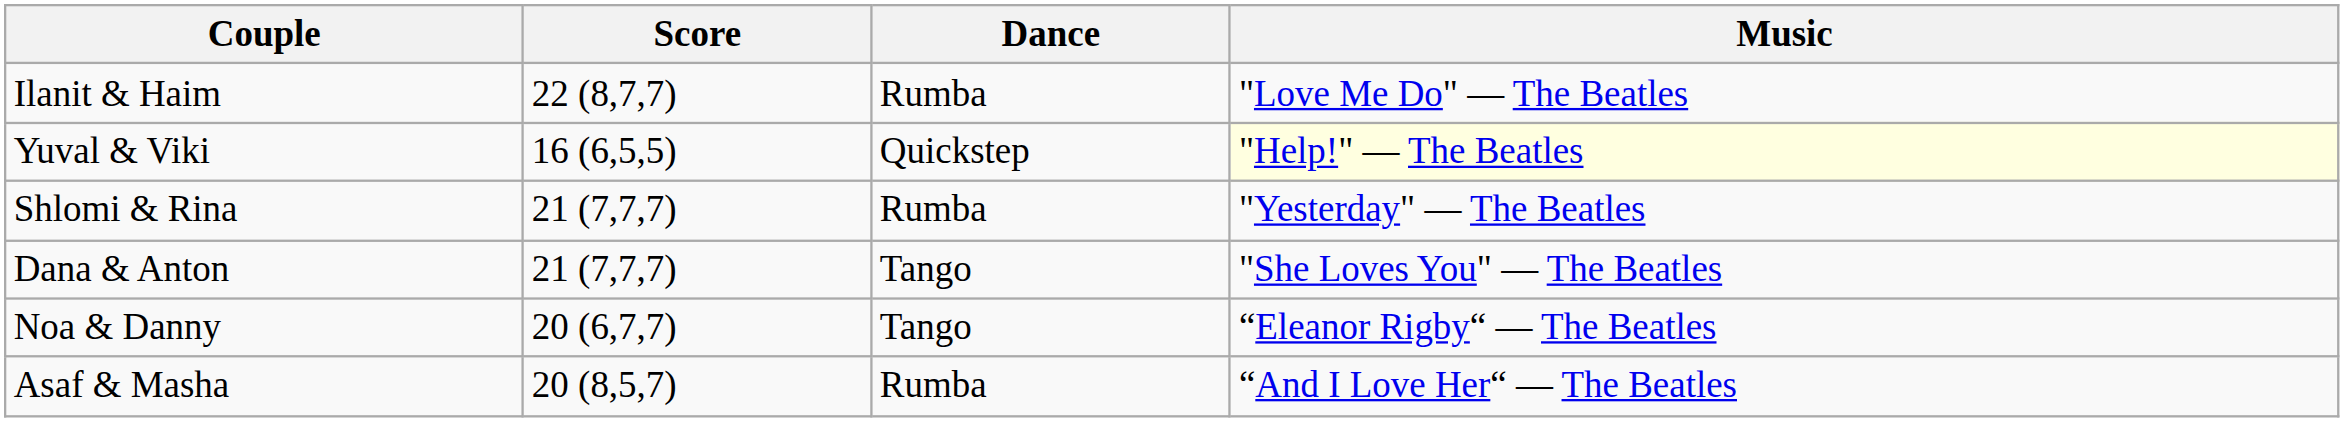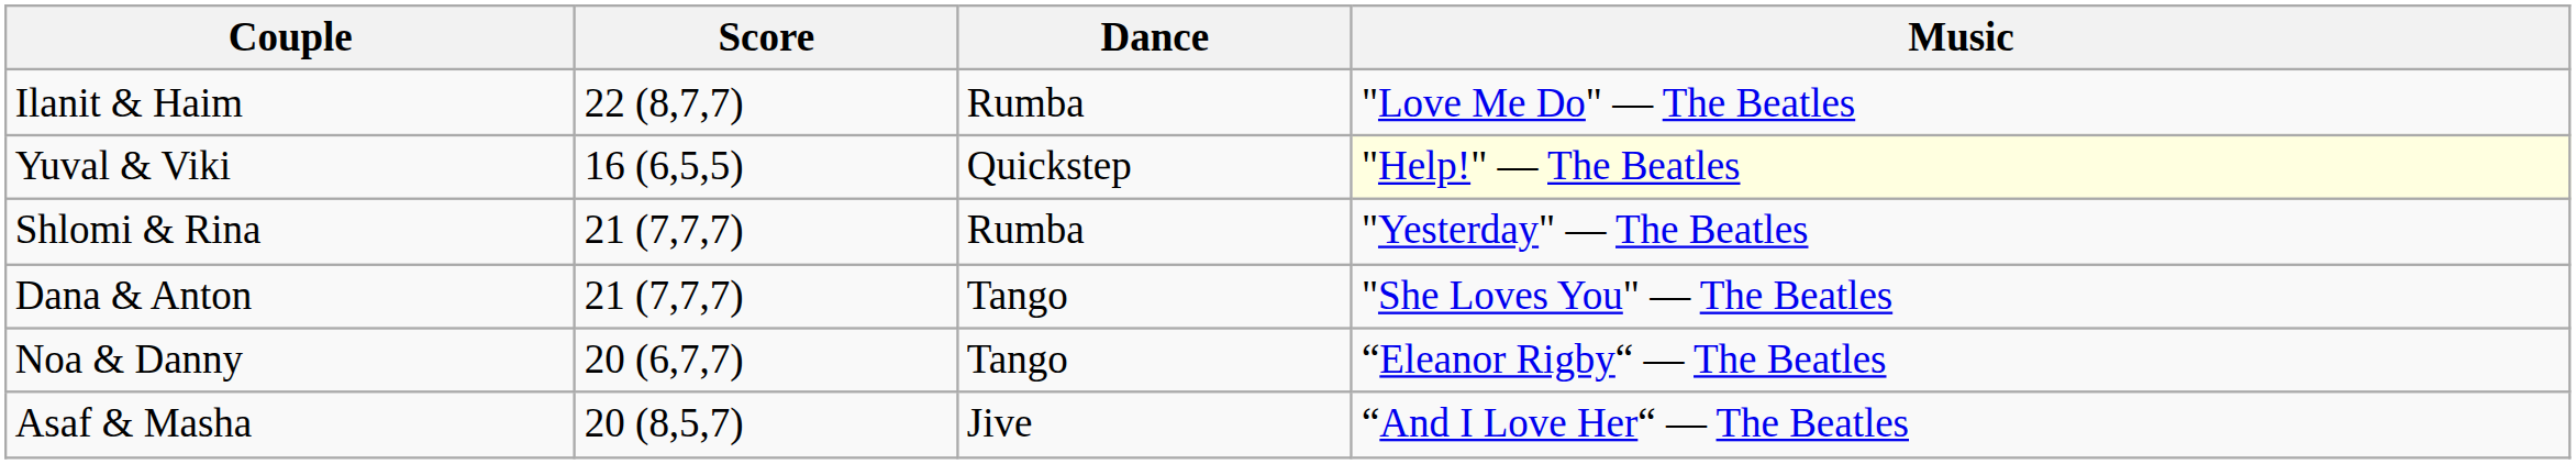 <table class="wikitable" style="width:80%;">
 <tr>
 <th>Couple</th>
 <th>Score</th>
 <th>Dance</th>
 <th>Music</th>
 </tr>
 <tr>
 <td>Ilanit & Haim</td>
 <td>22 (8,7,7)</td>
 <td>Rumba</td>
 <td>"<a href='#'>Love Me Do</a>" — <a href='#'>The Beatles</a></td>
 </tr>
 <tr>
 <td>Yuval & Viki</td>
 <td>16 (6,5,5)</td>
 <td>Quickstep</td>
 <td style="background: lightyellow;">"<a href='#'>Help!</a>" — <a href='#'>The Beatles</a></td>
 </tr>
 <tr>
 <td>Shlomi & Rina</td>
 <td>21 (7,7,7)</td>
 <td>Rumba</td>
 <td>"<a href='#'>Yesterday</a>" — <a href='#'>The Beatles</a></td>
 </tr>
 <tr>
 <td>Dana & Anton</td>
 <td>21 (7,7,7)</td>
 <td>Tango</td>
 <td>"<a href='#'>She Loves You</a>" — <a href='#'>The Beatles</a></td>
 </tr>
 <tr>
 <td>Noa & Danny</td>
 <td>20 (6,7,7)</td>
 <td>Tango</td>
 <td>“<a href='#'>Eleanor Rigby</a>“ — <a href='#'>The Beatles</a></td>
 </tr>
 <tr>
 <td>Asaf & Masha</td>
 <td>20 (8,5,7)</td>
-<td>Rumba</td>
+<td>Jive</td>
 <td>“<a href='#'>And I Love Her</a>“ — <a href='#'>The Beatles</a></td>
 </tr>
 </table>
